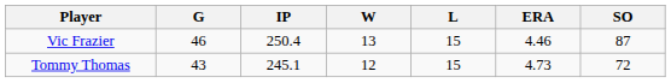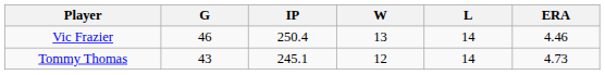 <table class="wikitable sortable">
 <tr>
 <th bgcolor="#DDDDFF" width="16%">Player</th>
 <th bgcolor="#DDDDFF" width="9%">G</th>
 <th bgcolor="#DDDDFF" width="9%">IP</th>
 <th bgcolor="#DDDDFF" width="9%">W</th>
 <th bgcolor="#DDDDFF" width="9%">L</th>
 <th bgcolor="#DDDDFF" width="9%">ERA</th>
-<th bgcolor="#DDDDFF" width="9%">SO</th>
 </tr>
 <tr align="center">
 <td><a href='#'>Vic Frazier</a></td>
 <td>46</td>
 <td>250.4</td>
 <td>13</td>
-<td>15</td>
+<td>14</td>
 <td>4.46</td>
-<td>87</td>
 </tr>
 <tr align=center>
 <td><a href='#'>Tommy Thomas</a></td>
 <td>43</td>
 <td>245.1</td>
 <td>12</td>
-<td>15</td>
+<td>14</td>
 <td>4.73</td>
-<td>72</td>
 </tr>
 </table>
